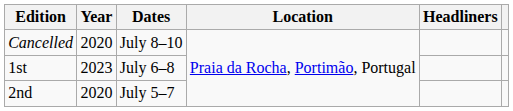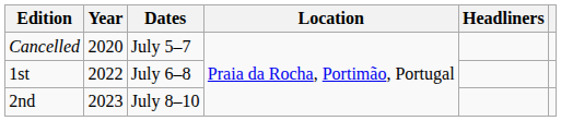 <table class="wikitable sortable">
 <tr>
 <th>Edition</th>
 <th>Year</th>
 <th>Dates</th>
 <th>Location</th>
 <th class="unsortable">Headliners</th>
 <th class="unsortable"></th>
 </tr>
 <tr>
 <td><em>Cancelled</em></td>
 <td>2020</td>
-<td>July 8–10</td>
+<td>July 5–7</td>
 <td rowspan="3"><a href='#'>Praia da Rocha</a>, <a href='#'>Portimão</a>, Portugal</td>
 <td></td>
 <td align="center"></td>
 </tr>
 <tr>
 <td>1st</td>
-<td>2023</td>
+<td>2022</td>
 <td>July 6–8</td>
 <td></td>
 <td align="center"></td>
 </tr>
 <tr>
 <td>2nd</td>
-<td>2020</td>
-<td>July 5–7</td>
+<td>2023</td>
+<td>July 8–10</td>
 <td></td>
 <td align="center"></td>
 </tr>
 </table>
